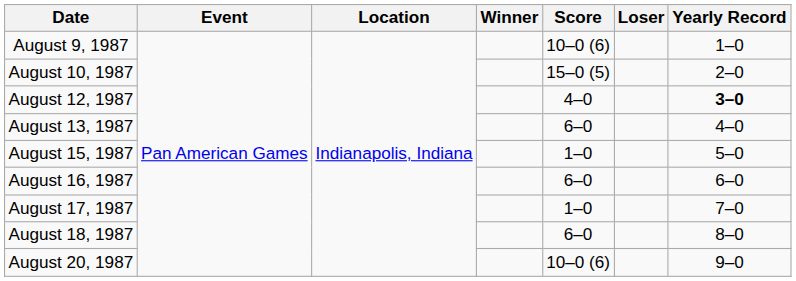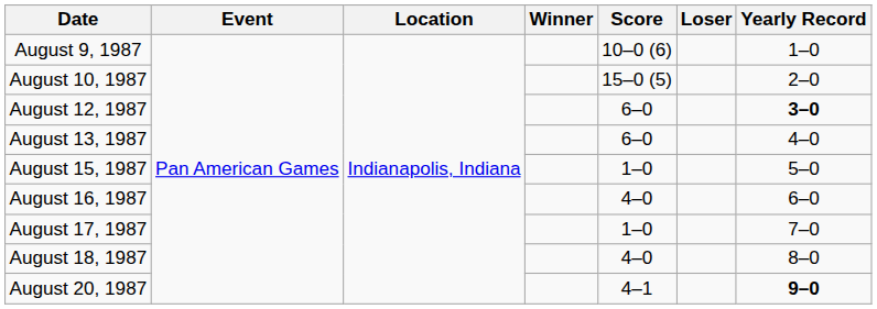 <table class="wikitable">
 <tr>
 <th>Date</th>
 <th>Event</th>
 <th>Location</th>
 <th>Winner</th>
 <th>Score</th>
 <th>Loser</th>
 <th>Yearly Record</th>
 </tr>
 <tr align=center>
 <td>August 9, 1987</td>
 <td rowspan=9><a href='#'>Pan American Games</a></td>
 <td rowspan=9><a href='#'>Indianapolis, Indiana</a></td>
 <td></td>
 <td>10–0 (6)</td>
 <td></td>
 <td>1–0</td>
 </tr>
 <tr align=center>
 <td>August 10, 1987</td>
 <td></td>
 <td>15–0 (5)</td>
 <td></td>
 <td>2–0</td>
 </tr>
 <tr align=center>
 <td>August 12, 1987</td>
 <td></td>
-<td>4–0</td>
+<td>6–0</td>
 <td></td>
 <td><strong>3–0</strong></td>
 </tr>
 <tr align=center>
 <td>August 13, 1987</td>
 <td></td>
 <td>6–0</td>
 <td></td>
 <td>4–0</td>
 </tr>
 <tr align=center>
 <td>August 15, 1987</td>
 <td></td>
 <td>1–0</td>
 <td></td>
 <td>5–0</td>
 </tr>
 <tr align=center>
 <td>August 16, 1987</td>
 <td></td>
-<td>6–0</td>
+<td>4–0</td>
 <td></td>
 <td>6–0</td>
 </tr>
 <tr align=center>
 <td>August 17, 1987</td>
 <td></td>
 <td>1–0</td>
 <td></td>
 <td>7–0</td>
 </tr>
 <tr align=center>
 <td>August 18, 1987</td>
 <td></td>
-<td>6–0</td>
+<td>4–0</td>
 <td></td>
 <td>8–0</td>
 </tr>
 <tr align=center>
 <td>August 20, 1987</td>
 <td></td>
-<td>10–0 (6)</td>
+<td>4–1</td>
 <td></td>
-<td>9–0</td>
+<td><strong>9–0</strong></td>
 </tr>
 </table>
